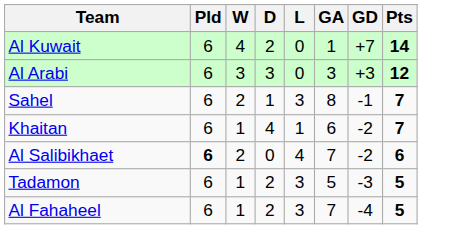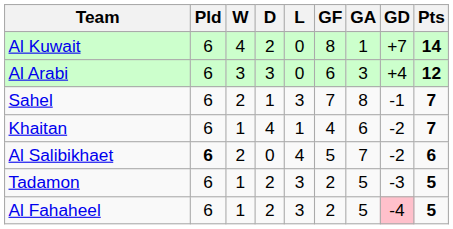 <table class="wikitable" style="text-align: center;">
 <tr>
 <th width=165>Team</th>
 <th width=20>Pld</th>
 <th width=20>W</th>
 <th width=20>D</th>
 <th width=20>L</th>
+<th width=20>GF</th>
 <th width=20>GA</th>
 <th width=20>GD</th>
 <th width=20>Pts</th>
 </tr>
 <tr style="background:#ccffcc;">
 <td align=left><a href='#'>Al Kuwait</a></td>
 <td>6</td>
 <td>4</td>
 <td>2</td>
 <td>0</td>
+<td>8</td>
 <td>1</td>
 <td>+7</td>
 <td><strong>14</strong></td>
 </tr>
 <tr style="background:#ccffcc;">
 <td align=left><a href='#'>Al Arabi</a></td>
 <td>6</td>
 <td>3</td>
 <td>3</td>
 <td>0</td>
+<td>6</td>
 <td>3</td>
-<td>+3</td>
+<td>+4</td>
 <td><strong>12</strong></td>
 </tr>
 <tr>
 <td align=left><a href='#'>Sahel</a></td>
 <td>6</td>
 <td>2</td>
 <td>1</td>
 <td>3</td>
+<td>7</td>
 <td>8</td>
 <td>-1</td>
 <td><strong>7</strong></td>
 </tr>
 <tr>
 <td align=left><a href='#'>Khaitan</a></td>
 <td>6</td>
 <td>1</td>
 <td>4</td>
 <td>1</td>
+<td>4</td>
 <td>6</td>
 <td>-2</td>
 <td><strong>7</strong></td>
 </tr>
 <tr>
 <td align=left><a href='#'>Al Salibikhaet</a></td>
 <td><strong>6</strong></td>
 <td>2</td>
 <td>0</td>
 <td>4</td>
+<td>5</td>
 <td>7</td>
 <td>-2</td>
 <td><strong>6</strong></td>
 </tr>
 <tr>
 <td align=left><a href='#'>Tadamon</a></td>
 <td>6</td>
 <td>1</td>
 <td>2</td>
 <td>3</td>
+<td>2</td>
 <td>5</td>
 <td>-3</td>
 <td><strong>5</strong></td>
 </tr>
 <tr>
 <td align=left><a href='#'>Al Fahaheel</a></td>
 <td>6</td>
 <td>1</td>
 <td>2</td>
 <td>3</td>
-<td>7</td>
-<td>-4</td>
+<td>2</td>
+<td>5</td>
+<td style="background: pink;">-4</td>
 <td><strong>5</strong></td>
 </tr>
 </table>
